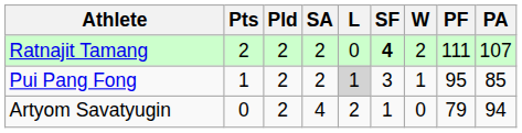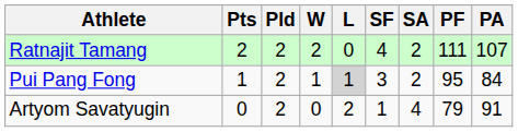 <table class=wikitable style="text-align:center">
 <tr>
 <th width="175">Athlete</th>
 <th width="20">Pts</th>
 <th width="20">Pld</th>
-<th width="20">SA</th>
+<th width="20">W</th>
 <th width="20">L</th>
 <th width="20">SF</th>
-<th width="20">W</th>
+<th width="20">SA</th>
 <th width="20">PF</th>
 <th width="20">PA</th>
 </tr>
 <tr bgcolor="#ccffcc">
 <td style="text-align:left"> <a href='#'>Ratnajit Tamang</a></td>
 <td>2</td>
 <td>2</td>
 <td>2</td>
 <td>0</td>
-<td><strong>4</strong></td>
+<td>4</td>
 <td>2</td>
 <td>111</td>
 <td>107</td>
 </tr>
 <tr>
 <td style="text-align:left"> <a href='#'>Pui Pang Fong</a></td>
 <td>1</td>
 <td>2</td>
-<td>2</td>
+<td>1</td>
 <td style="background: lightgrey;">1</td>
 <td>3</td>
-<td>1</td>
+<td>2</td>
 <td>95</td>
-<td>85</td>
+<td>84</td>
 </tr>
 <tr>
 <td style="text-align:left"> Artyom Savatyugin</td>
 <td>0</td>
 <td>2</td>
-<td>4</td>
+<td>0</td>
 <td>2</td>
 <td>1</td>
-<td>0</td>
+<td>4</td>
 <td>79</td>
-<td>94</td>
+<td>91</td>
 </tr>
 </table>
